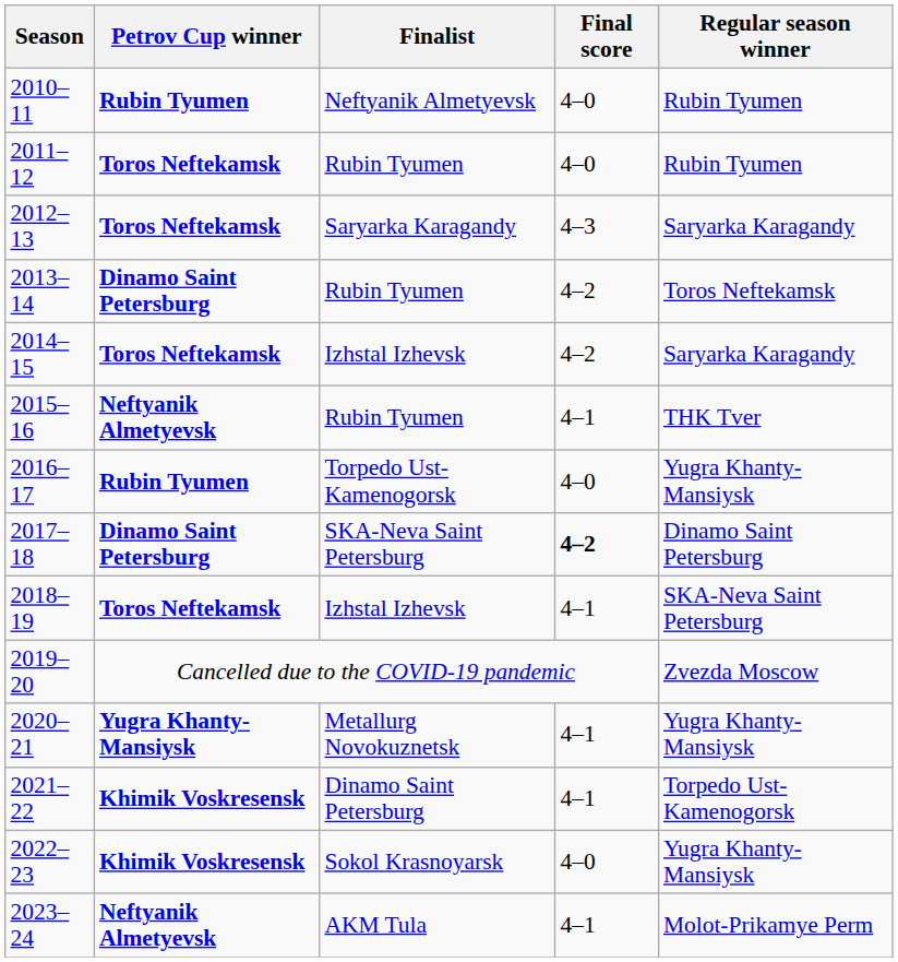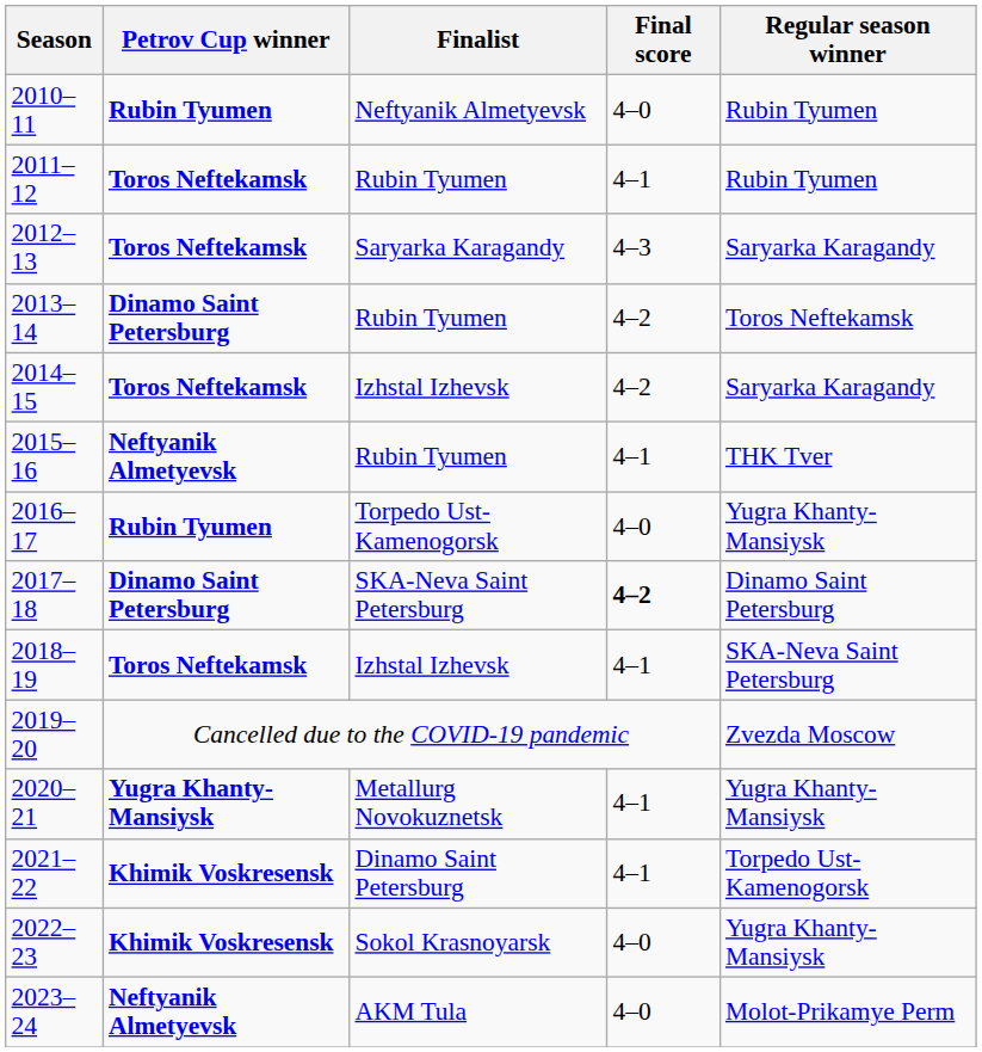 <table class="wikitable">
 <tr>
 <th>Season</th>
 <th> <a href='#'>Petrov Cup</a> winner</th>
 <th> Finalist</th>
 <th>Final score</th>
 <th>Regular season winner</th>
 </tr>
 <tr>
 <td><a href='#'>2010–11</a></td>
 <td> <strong><a href='#'>Rubin Tyumen</a></strong></td>
 <td> <a href='#'>Neftyanik Almetyevsk</a></td>
 <td>4–0</td>
 <td> <a href='#'>Rubin Tyumen</a></td>
 </tr>
 <tr>
 <td><a href='#'>2011–12</a></td>
 <td> <strong><a href='#'>Toros Neftekamsk</a></strong></td>
 <td> <a href='#'>Rubin Tyumen</a></td>
-<td>4–0</td>
+<td>4–1</td>
 <td> <a href='#'>Rubin Tyumen</a></td>
 </tr>
 <tr>
 <td><a href='#'>2012–13</a></td>
 <td> <strong><a href='#'>Toros Neftekamsk</a></strong></td>
 <td> <a href='#'>Saryarka Karagandy</a></td>
 <td>4–3</td>
 <td> <a href='#'>Saryarka Karagandy</a></td>
 </tr>
 <tr>
 <td><a href='#'>2013–14</a></td>
 <td> <strong><a href='#'>Dinamo Saint Petersburg</a></strong></td>
 <td> <a href='#'>Rubin Tyumen</a></td>
 <td>4–2</td>
 <td> <a href='#'>Toros Neftekamsk</a></td>
 </tr>
 <tr>
 <td><a href='#'>2014–15</a></td>
 <td> <strong><a href='#'>Toros Neftekamsk</a></strong></td>
 <td> <a href='#'>Izhstal Izhevsk</a></td>
 <td>4–2</td>
 <td> <a href='#'>Saryarka Karagandy</a></td>
 </tr>
 <tr>
 <td><a href='#'>2015–16</a></td>
 <td> <strong><a href='#'>Neftyanik Almetyevsk</a></strong></td>
 <td> <a href='#'>Rubin Tyumen</a></td>
 <td>4–1</td>
 <td> <a href='#'>THK Tver</a></td>
 </tr>
 <tr>
 <td><a href='#'>2016–17</a></td>
 <td> <strong><a href='#'>Rubin Tyumen</a></strong></td>
 <td> <a href='#'>Torpedo Ust-Kamenogorsk</a></td>
 <td>4–0</td>
 <td> <a href='#'>Yugra Khanty-Mansiysk</a></td>
 </tr>
 <tr>
 <td><a href='#'>2017–18</a></td>
 <td> <strong><a href='#'>Dinamo Saint Petersburg</a></strong></td>
 <td> <a href='#'>SKA-Neva Saint Petersburg</a></td>
 <td><strong>4–2</strong></td>
 <td> <a href='#'>Dinamo Saint Petersburg</a></td>
 </tr>
 <tr>
 <td><a href='#'>2018–19</a></td>
 <td> <strong><a href='#'>Toros Neftekamsk</a></strong></td>
 <td> <a href='#'>Izhstal Izhevsk</a></td>
 <td>4–1</td>
 <td> <a href='#'>SKA-Neva Saint Petersburg</a></td>
 </tr>
 <tr>
 <td><a href='#'>2019–20</a></td>
 <td colspan=3 style="text-align:center;"><em>Cancelled due to the <a href='#'>COVID-19 pandemic</a></em></td>
 <td> <a href='#'>Zvezda Moscow</a></td>
 </tr>
 <tr>
 <td><a href='#'>2020–21</a></td>
 <td> <strong><a href='#'>Yugra Khanty-Mansiysk</a></strong></td>
 <td> <a href='#'>Metallurg Novokuznetsk</a></td>
 <td>4–1</td>
 <td> <a href='#'>Yugra Khanty-Mansiysk</a></td>
 </tr>
 <tr>
 <td><a href='#'>2021–22</a></td>
 <td> <strong><a href='#'>Khimik Voskresensk</a></strong></td>
 <td> <a href='#'>Dinamo Saint Petersburg</a></td>
 <td>4–1</td>
 <td> <a href='#'>Torpedo Ust-Kamenogorsk</a></td>
 </tr>
 <tr>
 <td><a href='#'>2022–23</a></td>
 <td> <strong><a href='#'>Khimik Voskresensk</a></strong></td>
 <td> <a href='#'>Sokol Krasnoyarsk</a></td>
 <td>4–0</td>
 <td> <a href='#'>Yugra Khanty-Mansiysk</a></td>
 </tr>
 <tr>
 <td><a href='#'>2023–24</a></td>
 <td> <strong><a href='#'>Neftyanik Almetyevsk</a></strong></td>
 <td> <a href='#'>AKM Tula</a></td>
-<td>4–1</td>
+<td>4–0</td>
 <td> <a href='#'>Molot-Prikamye Perm</a></td>
 </tr>
 </table>
